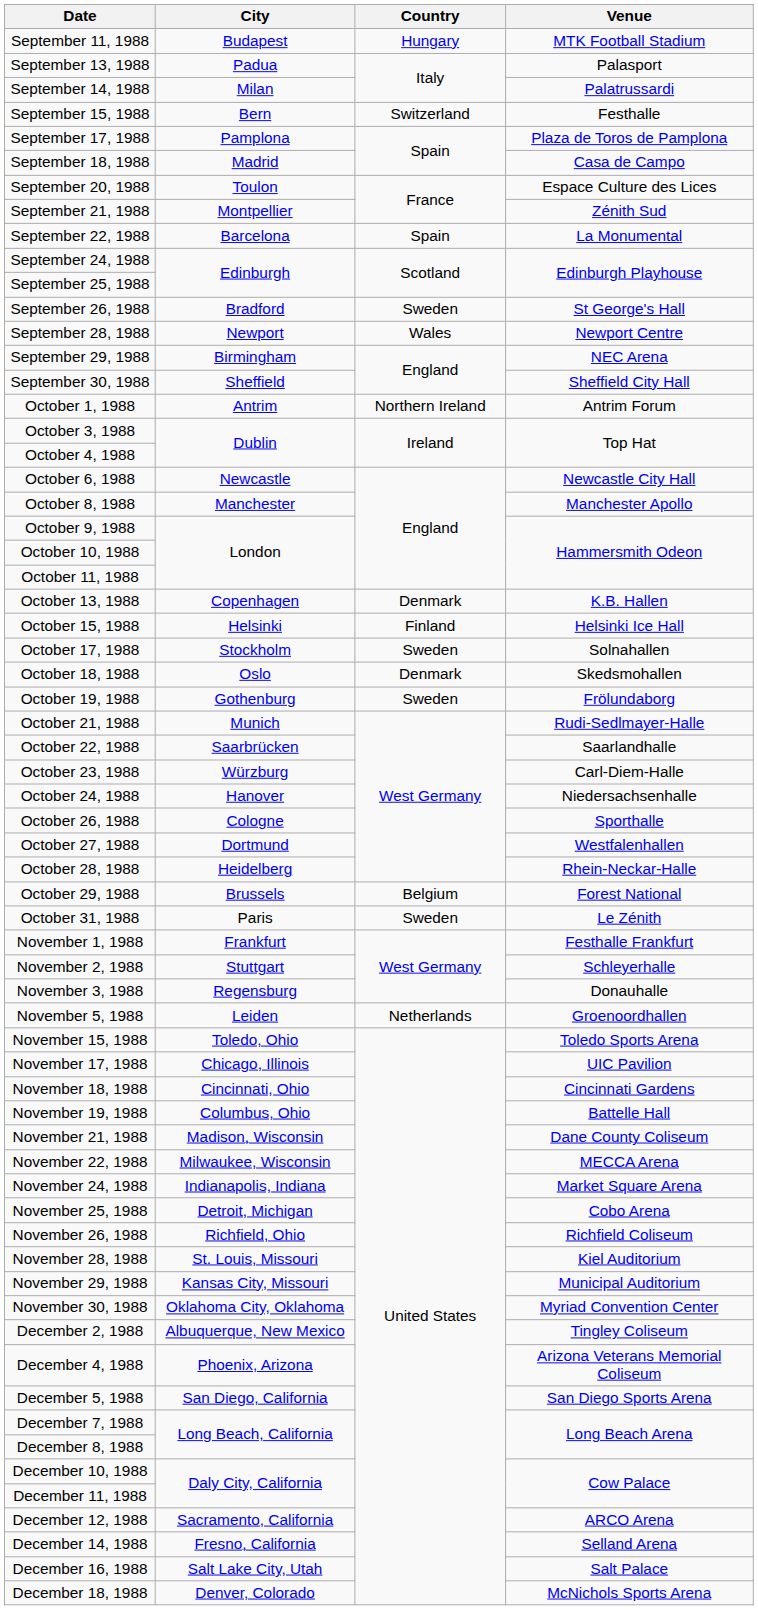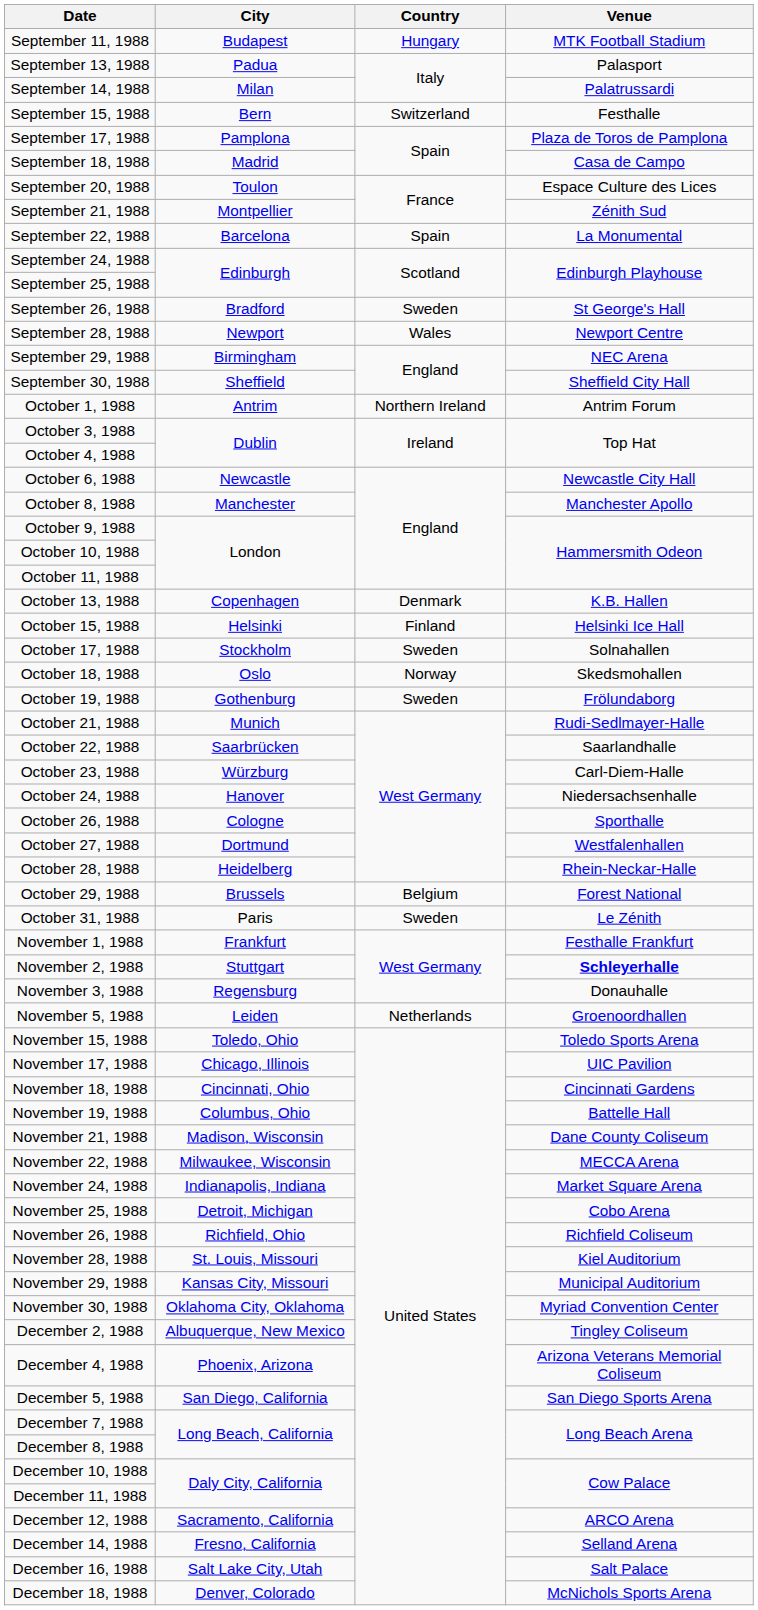 <table class="wikitable plainrowheaders" style="text-align:center;">
 <tr>
 <th width="150">Date</th>
 <th width="200">City</th>
 <th width="150">Country</th>
 <th width="250">Venue</th>
 </tr>
 <tr>
 <td>September 11, 1988</td>
 <td><a href='#'>Budapest</a></td>
 <td><a href='#'>Hungary</a></td>
 <td><a href='#'>MTK Football Stadium</a></td>
 </tr>
 <tr>
 <td>September 13, 1988</td>
 <td><a href='#'>Padua</a></td>
 <td rowspan="2">Italy</td>
 <td>Palasport</td>
 </tr>
 <tr>
 <td>September 14, 1988</td>
 <td><a href='#'>Milan</a></td>
 <td><a href='#'>Palatrussardi</a></td>
 </tr>
 <tr>
 <td>September 15, 1988</td>
 <td><a href='#'>Bern</a></td>
 <td>Switzerland</td>
 <td>Festhalle</td>
 </tr>
 <tr>
 <td>September 17, 1988</td>
 <td><a href='#'>Pamplona</a></td>
 <td rowspan="2">Spain</td>
 <td><a href='#'>Plaza de Toros de Pamplona</a></td>
 </tr>
 <tr>
 <td>September 18, 1988</td>
 <td><a href='#'>Madrid</a></td>
 <td><a href='#'>Casa de Campo</a></td>
 </tr>
 <tr>
 <td>September 20, 1988</td>
 <td><a href='#'>Toulon</a></td>
 <td rowspan="2">France</td>
 <td>Espace Culture des Lices</td>
 </tr>
 <tr>
 <td>September 21, 1988</td>
 <td><a href='#'>Montpellier</a></td>
 <td><a href='#'>Zénith Sud</a></td>
 </tr>
 <tr>
 <td>September 22, 1988</td>
 <td><a href='#'>Barcelona</a></td>
 <td>Spain</td>
 <td><a href='#'>La Monumental</a></td>
 </tr>
 <tr>
 <td>September 24, 1988</td>
 <td rowspan="2"><a href='#'>Edinburgh</a></td>
 <td rowspan="2">Scotland</td>
 <td rowspan="2"><a href='#'>Edinburgh Playhouse</a></td>
 </tr>
 <tr>
 <td>September 25, 1988</td>
 </tr>
 <tr>
 <td>September 26, 1988</td>
 <td><a href='#'>Bradford</a></td>
 <td>Sweden</td>
 <td><a href='#'>St George's Hall</a></td>
 </tr>
 <tr>
 <td>September 28, 1988</td>
 <td><a href='#'>Newport</a></td>
 <td>Wales</td>
 <td><a href='#'>Newport Centre</a></td>
 </tr>
 <tr>
 <td>September 29, 1988</td>
 <td><a href='#'>Birmingham</a></td>
 <td rowspan="2">England</td>
 <td><a href='#'>NEC Arena</a></td>
 </tr>
 <tr>
 <td>September 30, 1988</td>
 <td><a href='#'>Sheffield</a></td>
 <td><a href='#'>Sheffield City Hall</a></td>
 </tr>
 <tr>
 <td>October 1, 1988</td>
 <td><a href='#'>Antrim</a></td>
 <td>Northern Ireland</td>
 <td>Antrim Forum</td>
 </tr>
 <tr>
 <td>October 3, 1988</td>
 <td rowspan="2"><a href='#'>Dublin</a></td>
 <td rowspan="2">Ireland</td>
 <td rowspan="2">Top Hat</td>
 </tr>
 <tr>
 <td>October 4, 1988</td>
 </tr>
 <tr>
 <td>October 6, 1988</td>
 <td><a href='#'>Newcastle</a></td>
 <td rowspan="5">England</td>
 <td><a href='#'>Newcastle City Hall</a></td>
 </tr>
 <tr>
 <td>October 8, 1988</td>
 <td><a href='#'>Manchester</a></td>
 <td><a href='#'>Manchester Apollo</a></td>
 </tr>
 <tr>
 <td>October 9, 1988</td>
 <td rowspan="3">London</td>
 <td rowspan="3"><a href='#'>Hammersmith Odeon</a></td>
 </tr>
 <tr>
 <td>October 10, 1988</td>
 </tr>
 <tr>
 <td>October 11, 1988</td>
 </tr>
 <tr>
 <td>October 13, 1988</td>
 <td><a href='#'>Copenhagen</a></td>
 <td>Denmark</td>
 <td><a href='#'>K.B. Hallen</a></td>
 </tr>
 <tr>
 <td>October 15, 1988</td>
 <td><a href='#'>Helsinki</a></td>
 <td>Finland</td>
 <td><a href='#'>Helsinki Ice Hall</a></td>
 </tr>
 <tr>
 <td>October 17, 1988</td>
 <td><a href='#'>Stockholm</a></td>
 <td>Sweden</td>
 <td>Solnahallen</td>
 </tr>
 <tr>
 <td>October 18, 1988</td>
 <td><a href='#'>Oslo</a></td>
-<td>Denmark</td>
+<td>Norway</td>
 <td>Skedsmohallen</td>
 </tr>
 <tr>
 <td>October 19, 1988</td>
 <td><a href='#'>Gothenburg</a></td>
 <td>Sweden</td>
 <td><a href='#'>Frölundaborg</a></td>
 </tr>
 <tr>
 <td>October 21, 1988</td>
 <td><a href='#'>Munich</a></td>
 <td rowspan="7"><a href='#'>West Germany</a></td>
 <td><a href='#'>Rudi-Sedlmayer-Halle</a></td>
 </tr>
 <tr>
 <td>October 22, 1988</td>
 <td><a href='#'>Saarbrücken</a></td>
 <td>Saarlandhalle</td>
 </tr>
 <tr>
 <td>October 23, 1988</td>
 <td><a href='#'>Würzburg</a></td>
 <td>Carl-Diem-Halle</td>
 </tr>
 <tr>
 <td>October 24, 1988</td>
 <td><a href='#'>Hanover</a></td>
 <td>Niedersachsenhalle</td>
 </tr>
 <tr>
 <td>October 26, 1988</td>
 <td><a href='#'>Cologne</a></td>
 <td><a href='#'>Sporthalle</a></td>
 </tr>
 <tr>
 <td>October 27, 1988</td>
 <td><a href='#'>Dortmund</a></td>
 <td><a href='#'>Westfalenhallen</a></td>
 </tr>
 <tr>
 <td>October 28, 1988</td>
 <td><a href='#'>Heidelberg</a></td>
 <td><a href='#'>Rhein-Neckar-Halle</a></td>
 </tr>
 <tr>
 <td>October 29, 1988</td>
 <td><a href='#'>Brussels</a></td>
 <td>Belgium</td>
 <td><a href='#'>Forest National</a></td>
 </tr>
 <tr>
 <td>October 31, 1988</td>
 <td>Paris</td>
 <td>Sweden</td>
 <td><a href='#'>Le Zénith</a></td>
 </tr>
 <tr>
 <td>November 1, 1988</td>
 <td><a href='#'>Frankfurt</a></td>
 <td rowspan="3"><a href='#'>West Germany</a></td>
 <td><a href='#'>Festhalle Frankfurt</a></td>
 </tr>
 <tr>
 <td>November 2, 1988</td>
 <td><a href='#'>Stuttgart</a></td>
-<td><a href='#'>Schleyerhalle</a></td>
+<td><strong><a href='#'>Schleyerhalle</a></strong></td>
 </tr>
 <tr>
 <td>November 3, 1988</td>
 <td><a href='#'>Regensburg</a></td>
 <td>Donauhalle</td>
 </tr>
 <tr>
 <td>November 5, 1988</td>
 <td><a href='#'>Leiden</a></td>
 <td>Netherlands</td>
 <td><a href='#'>Groenoordhallen</a></td>
 </tr>
 <tr>
 <td>November 15, 1988</td>
 <td><a href='#'>Toledo, Ohio</a></td>
 <td rowspan="23">United States</td>
 <td><a href='#'>Toledo Sports Arena</a></td>
 </tr>
 <tr>
 <td>November 17, 1988</td>
 <td><a href='#'>Chicago, Illinois</a></td>
 <td><a href='#'>UIC Pavilion</a></td>
 </tr>
 <tr>
 <td>November 18, 1988</td>
 <td><a href='#'>Cincinnati, Ohio</a></td>
 <td><a href='#'>Cincinnati Gardens</a></td>
 </tr>
 <tr>
 <td>November 19, 1988</td>
 <td><a href='#'>Columbus, Ohio</a></td>
 <td><a href='#'>Battelle Hall</a></td>
 </tr>
 <tr>
 <td>November 21, 1988</td>
 <td><a href='#'>Madison, Wisconsin</a></td>
 <td><a href='#'>Dane County Coliseum</a></td>
 </tr>
 <tr>
 <td>November 22, 1988</td>
 <td><a href='#'>Milwaukee, Wisconsin</a></td>
 <td><a href='#'>MECCA Arena</a></td>
 </tr>
 <tr>
 <td>November 24, 1988</td>
 <td><a href='#'>Indianapolis, Indiana</a></td>
 <td><a href='#'>Market Square Arena</a></td>
 </tr>
 <tr>
 <td>November 25, 1988</td>
 <td><a href='#'>Detroit, Michigan</a></td>
 <td><a href='#'>Cobo Arena</a></td>
 </tr>
 <tr>
 <td>November 26, 1988</td>
 <td><a href='#'>Richfield, Ohio</a></td>
 <td><a href='#'>Richfield Coliseum</a></td>
 </tr>
 <tr>
 <td>November 28, 1988</td>
 <td><a href='#'>St. Louis, Missouri</a></td>
 <td><a href='#'>Kiel Auditorium</a></td>
 </tr>
 <tr>
 <td>November 29, 1988</td>
 <td><a href='#'>Kansas City, Missouri</a></td>
 <td><a href='#'>Municipal Auditorium</a></td>
 </tr>
 <tr>
 <td>November 30, 1988</td>
 <td><a href='#'>Oklahoma City, Oklahoma</a></td>
 <td><a href='#'>Myriad Convention Center</a></td>
 </tr>
 <tr>
 <td>December 2, 1988</td>
 <td><a href='#'>Albuquerque, New Mexico</a></td>
 <td><a href='#'>Tingley Coliseum</a></td>
 </tr>
 <tr>
 <td>December 4, 1988</td>
 <td><a href='#'>Phoenix, Arizona</a></td>
 <td><a href='#'>Arizona Veterans Memorial Coliseum</a></td>
 </tr>
 <tr>
 <td>December 5, 1988</td>
 <td><a href='#'>San Diego, California</a></td>
 <td><a href='#'>San Diego Sports Arena</a></td>
 </tr>
 <tr>
 <td>December 7, 1988</td>
 <td rowspan="2"><a href='#'>Long Beach, California</a></td>
 <td rowspan="2"><a href='#'>Long Beach Arena</a></td>
 </tr>
 <tr>
 <td>December 8, 1988</td>
 </tr>
 <tr>
 <td>December 10, 1988</td>
 <td rowspan="2"><a href='#'>Daly City, California</a></td>
 <td rowspan="2"><a href='#'>Cow Palace</a></td>
 </tr>
 <tr>
 <td>December 11, 1988</td>
 </tr>
 <tr>
 <td>December 12, 1988</td>
 <td><a href='#'>Sacramento, California</a></td>
 <td><a href='#'>ARCO Arena</a></td>
 </tr>
 <tr>
 <td>December 14, 1988</td>
 <td><a href='#'>Fresno, California</a></td>
 <td><a href='#'>Selland Arena</a></td>
 </tr>
 <tr>
 <td>December 16, 1988</td>
 <td><a href='#'>Salt Lake City, Utah</a></td>
 <td><a href='#'>Salt Palace</a></td>
 </tr>
 <tr>
 <td>December 18, 1988</td>
 <td><a href='#'>Denver, Colorado</a></td>
 <td><a href='#'>McNichols Sports Arena</a></td>
 </tr>
 </table>
